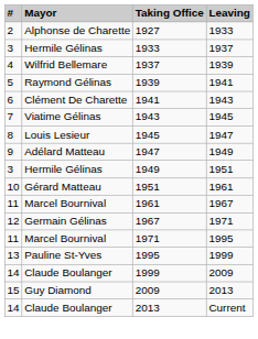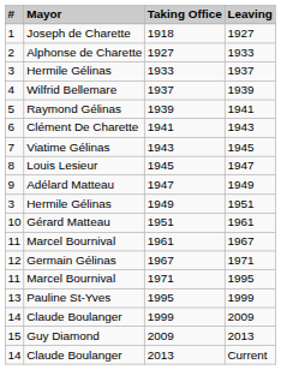 <table class="wikitable">
 <tr>
 <td bgcolor=#cccccc><strong>#</strong></td>
 <td bgcolor=#cccccc><strong>Mayor</strong></td>
 <td bgcolor=#cccccc><strong>Taking Office</strong></td>
 <td bgcolor=#cccccc><strong>Leaving</strong></td>
+</tr>
+<tr>
+<td>1</td>
+<td>Joseph de Charette </td>
+<td>1918</td>
+<td>1927</td>
 </tr>
 <tr>
 <td>2</td>
 <td>Alphonse de Charette</td>
 <td>1927</td>
 <td>1933</td>
 </tr>
 <tr>
 <td>3</td>
 <td>Hermile Gélinas</td>
 <td>1933</td>
 <td>1937</td>
 </tr>
 <tr>
 <td>4</td>
 <td>Wilfrid Bellemare </td>
 <td>1937</td>
 <td>1939</td>
 </tr>
 <tr>
 <td>5</td>
 <td>Raymond Gélinas</td>
 <td>1939</td>
 <td>1941</td>
 </tr>
 <tr>
 <td>6</td>
 <td>Clément De Charette</td>
 <td>1941</td>
 <td>1943</td>
 </tr>
 <tr>
 <td>7</td>
 <td>Viatime Gélinas</td>
 <td>1943</td>
 <td>1945</td>
 </tr>
 <tr>
 <td>8</td>
 <td>Louis Lesieur</td>
 <td>1945</td>
 <td>1947</td>
 </tr>
 <tr>
 <td>9</td>
 <td>Adélard Matteau</td>
 <td>1947</td>
 <td>1949</td>
 </tr>
 <tr>
 <td>3</td>
 <td>Hermile Gélinas</td>
 <td>1949</td>
 <td>1951</td>
 </tr>
 <tr>
 <td>10</td>
 <td>Gérard Matteau</td>
 <td>1951</td>
 <td>1961</td>
 </tr>
 <tr>
 <td>11</td>
 <td>Marcel Bournival</td>
 <td>1961</td>
 <td>1967</td>
 </tr>
 <tr>
 <td>12</td>
 <td>Germain Gélinas</td>
 <td>1967</td>
 <td>1971</td>
 </tr>
 <tr>
 <td>11</td>
 <td>Marcel Bournival</td>
 <td>1971</td>
 <td>1995</td>
 </tr>
 <tr>
 <td>13</td>
 <td>Pauline St-Yves</td>
 <td>1995</td>
 <td>1999</td>
 </tr>
 <tr>
 <td>14</td>
 <td>Claude Boulanger</td>
 <td>1999</td>
 <td>2009</td>
 </tr>
 <tr>
 <td>15</td>
 <td>Guy Diamond</td>
 <td>2009</td>
 <td>2013 </td>
 </tr>
 <tr>
 <td>14</td>
 <td>Claude Boulanger</td>
 <td>2013 </td>
 <td>Current</td>
 </tr>
 </table>
